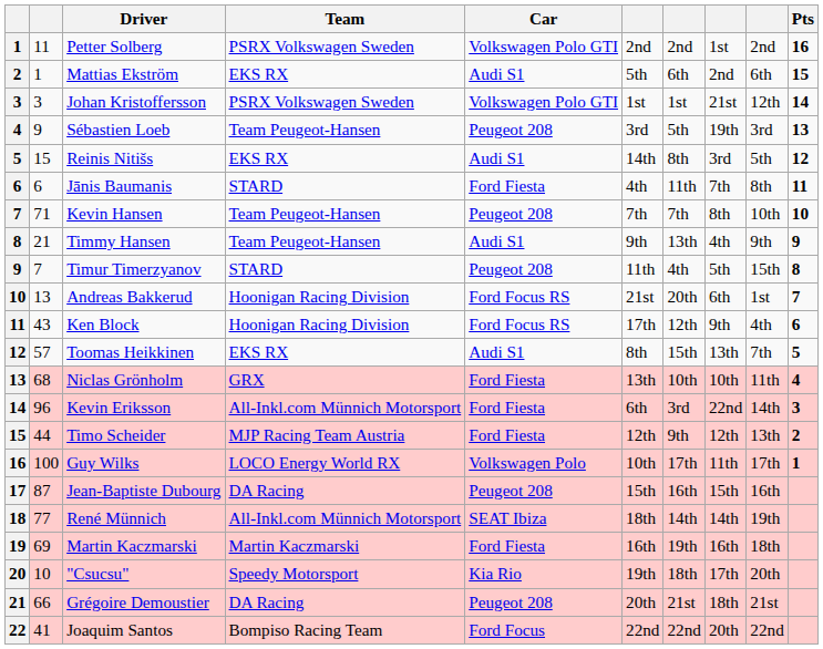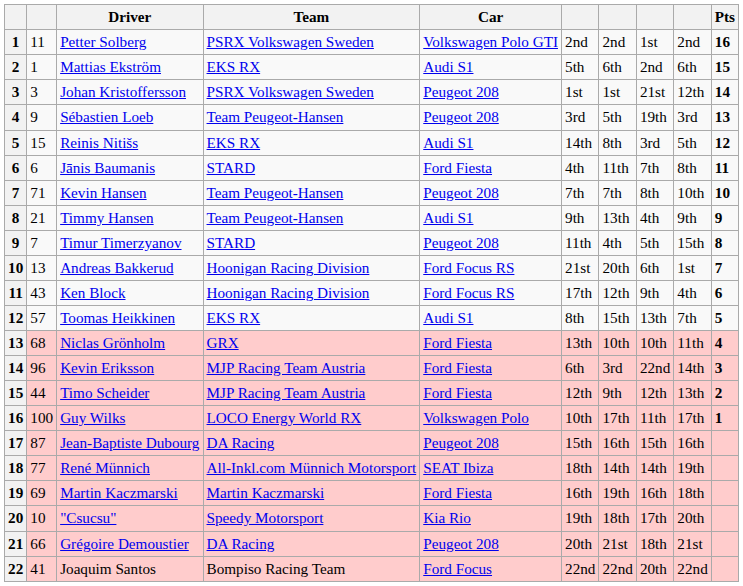 <table class=wikitable style="font-size:95%">
 <tr>
 <th></th>
 <th></th>
 <th>Driver</th>
 <th>Team</th>
 <th>Car</th>
 <th></th>
 <th></th>
 <th></th>
 <th></th>
 <th>Pts</th>
 </tr>
 <tr>
 <th>1</th>
 <td>11</td>
 <td> <a href='#'>Petter Solberg</a></td>
 <td><a href='#'>PSRX Volkswagen Sweden</a></td>
 <td><a href='#'>Volkswagen Polo GTI</a></td>
 <td>2nd</td>
 <td>2nd</td>
 <td>1st</td>
 <td>2nd</td>
 <td><strong>16</strong></td>
 </tr>
 <tr>
 <th>2</th>
 <td>1</td>
 <td> <a href='#'>Mattias Ekström</a></td>
 <td><a href='#'>EKS RX</a></td>
 <td><a href='#'>Audi S1</a></td>
 <td>5th</td>
 <td>6th</td>
 <td>2nd</td>
 <td>6th</td>
 <td><strong>15</strong></td>
 </tr>
 <tr>
 <th>3</th>
 <td>3</td>
 <td> <a href='#'>Johan Kristoffersson</a></td>
 <td><a href='#'>PSRX Volkswagen Sweden</a></td>
-<td><a href='#'>Volkswagen Polo GTI</a></td>
+<td><a href='#'>Peugeot 208</a></td>
 <td>1st</td>
 <td>1st</td>
 <td>21st</td>
 <td>12th</td>
 <td><strong>14</strong></td>
 </tr>
 <tr>
 <th>4</th>
 <td>9</td>
 <td> <a href='#'>Sébastien Loeb</a></td>
 <td><a href='#'>Team Peugeot-Hansen</a></td>
 <td><a href='#'>Peugeot 208</a></td>
 <td>3rd</td>
 <td>5th</td>
 <td>19th</td>
 <td>3rd</td>
 <td><strong>13</strong></td>
 </tr>
 <tr>
 <th>5</th>
 <td>15</td>
 <td> <a href='#'>Reinis Nitišs</a></td>
 <td><a href='#'>EKS RX</a></td>
 <td><a href='#'>Audi S1</a></td>
 <td>14th</td>
 <td>8th</td>
 <td>3rd</td>
 <td>5th</td>
 <td><strong>12</strong></td>
 </tr>
 <tr>
 <th>6</th>
 <td>6</td>
 <td> <a href='#'>Jānis Baumanis</a></td>
 <td><a href='#'>STARD</a></td>
 <td><a href='#'>Ford Fiesta</a></td>
 <td>4th</td>
 <td>11th</td>
 <td>7th</td>
 <td>8th</td>
 <td><strong>11</strong></td>
 </tr>
 <tr>
 <th>7</th>
 <td>71</td>
 <td> <a href='#'>Kevin Hansen</a></td>
 <td><a href='#'>Team Peugeot-Hansen</a></td>
 <td><a href='#'>Peugeot 208</a></td>
 <td>7th</td>
 <td>7th</td>
 <td>8th</td>
 <td>10th</td>
 <td><strong>10</strong></td>
 </tr>
 <tr>
 <th>8</th>
 <td>21</td>
 <td> <a href='#'>Timmy Hansen</a></td>
 <td><a href='#'>Team Peugeot-Hansen</a></td>
 <td><a href='#'>Audi S1</a></td>
 <td>9th</td>
 <td>13th</td>
 <td>4th</td>
 <td>9th</td>
 <td><strong>9</strong></td>
 </tr>
 <tr>
 <th>9</th>
 <td>7</td>
 <td> <a href='#'>Timur Timerzyanov</a></td>
 <td><a href='#'>STARD</a></td>
 <td><a href='#'>Peugeot 208</a></td>
 <td>11th</td>
 <td>4th</td>
 <td>5th</td>
 <td>15th</td>
 <td><strong>8</strong></td>
 </tr>
 <tr>
 <th>10</th>
 <td>13</td>
 <td> <a href='#'>Andreas Bakkerud</a></td>
 <td><a href='#'>Hoonigan Racing Division</a></td>
 <td><a href='#'>Ford Focus RS</a></td>
 <td>21st</td>
 <td>20th</td>
 <td>6th</td>
 <td>1st</td>
 <td><strong>7</strong></td>
 </tr>
 <tr>
 <th>11</th>
 <td>43</td>
 <td> <a href='#'>Ken Block</a></td>
 <td><a href='#'>Hoonigan Racing Division</a></td>
 <td><a href='#'>Ford Focus RS</a></td>
 <td>17th</td>
 <td>12th</td>
 <td>9th</td>
 <td>4th</td>
 <td><strong>6</strong></td>
 </tr>
 <tr>
 <th>12</th>
 <td>57</td>
 <td> <a href='#'>Toomas Heikkinen</a></td>
 <td><a href='#'>EKS RX</a></td>
 <td><a href='#'>Audi S1</a></td>
 <td>8th</td>
 <td>15th</td>
 <td>13th</td>
 <td>7th</td>
 <td><strong>5</strong></td>
 </tr>
 <tr style="background:#ffcccc;">
 <th>13</th>
 <td>68</td>
 <td> <a href='#'>Niclas Grönholm</a></td>
 <td><a href='#'>GRX</a></td>
 <td><a href='#'>Ford Fiesta</a></td>
 <td>13th</td>
 <td>10th</td>
 <td>10th</td>
 <td>11th</td>
 <td><strong>4</strong></td>
 </tr>
 <tr style="background:#ffcccc;">
 <th>14</th>
 <td>96</td>
 <td> <a href='#'>Kevin Eriksson</a></td>
-<td><a href='#'>All-Inkl.com Münnich Motorsport</a></td>
+<td><a href='#'>MJP Racing Team Austria</a></td>
 <td><a href='#'>Ford Fiesta</a></td>
 <td>6th</td>
 <td>3rd</td>
 <td>22nd</td>
 <td>14th</td>
 <td><strong>3</strong></td>
 </tr>
 <tr style="background:#ffcccc;">
 <th>15</th>
 <td>44</td>
 <td> <a href='#'>Timo Scheider</a></td>
 <td><a href='#'>MJP Racing Team Austria</a></td>
 <td><a href='#'>Ford Fiesta</a></td>
 <td>12th</td>
 <td>9th</td>
 <td>12th</td>
 <td>13th</td>
 <td><strong>2</strong></td>
 </tr>
 <tr style="background:#ffcccc;">
 <th>16</th>
 <td>100</td>
 <td> <a href='#'>Guy Wilks</a></td>
 <td><a href='#'>LOCO Energy World RX</a></td>
 <td><a href='#'>Volkswagen Polo</a></td>
 <td>10th</td>
 <td>17th</td>
 <td>11th</td>
 <td>17th</td>
 <td><strong>1</strong></td>
 </tr>
 <tr style="background:#ffcccc;">
 <th>17</th>
 <td>87</td>
 <td> <a href='#'>Jean-Baptiste Dubourg</a></td>
 <td><a href='#'>DA Racing</a></td>
 <td><a href='#'>Peugeot 208</a></td>
 <td>15th</td>
 <td>16th</td>
 <td>15th</td>
 <td>16th</td>
 <td></td>
 </tr>
 <tr style="background:#ffcccc;">
 <th>18</th>
 <td>77</td>
 <td> <a href='#'>René Münnich</a></td>
 <td><a href='#'>All-Inkl.com Münnich Motorsport</a></td>
 <td><a href='#'>SEAT Ibiza</a></td>
 <td>18th</td>
 <td>14th</td>
 <td>14th</td>
 <td>19th</td>
 <td></td>
 </tr>
 <tr style="background:#ffcccc;">
 <th>19</th>
 <td>69</td>
 <td> <a href='#'>Martin Kaczmarski</a></td>
 <td><a href='#'>Martin Kaczmarski</a></td>
 <td><a href='#'>Ford Fiesta</a></td>
 <td>16th</td>
 <td>19th</td>
 <td>16th</td>
 <td>18th</td>
 <td></td>
 </tr>
 <tr style="background:#ffcccc;">
 <th>20</th>
 <td>10</td>
 <td> <a href='#'>"Csucsu"</a></td>
 <td><a href='#'>Speedy Motorsport</a></td>
 <td><a href='#'>Kia Rio</a></td>
 <td>19th</td>
 <td>18th</td>
 <td>17th</td>
 <td>20th</td>
 <td></td>
 </tr>
 <tr style="background:#ffcccc;">
 <th>21</th>
 <td>66</td>
 <td> <a href='#'>Grégoire Demoustier</a></td>
 <td><a href='#'>DA Racing</a></td>
 <td><a href='#'>Peugeot 208</a></td>
 <td>20th</td>
 <td>21st</td>
 <td>18th</td>
 <td>21st</td>
 <td></td>
 </tr>
 <tr style="background:#ffcccc;">
 <th>22</th>
 <td>41</td>
 <td> Joaquim Santos</td>
 <td>Bompiso Racing Team</td>
 <td><a href='#'>Ford Focus</a></td>
 <td>22nd</td>
 <td>22nd</td>
 <td>20th</td>
 <td>22nd</td>
 <td></td>
 </tr>
 </table>
